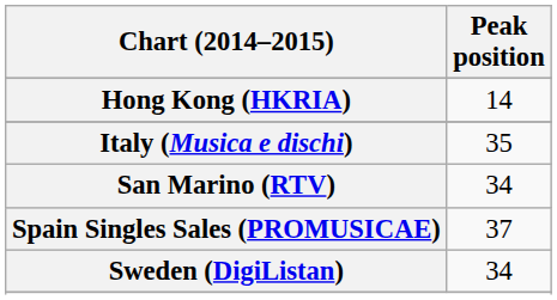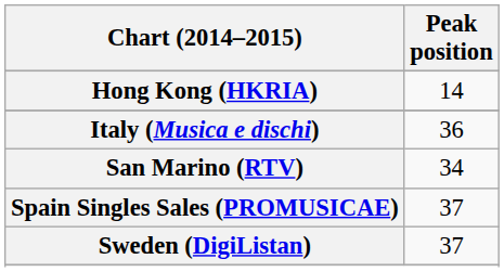 <table class="wikitable sortable plainrowheaders" style="text-align:center;">
 <tr>
 <th scope="col">Chart (2014–2015)</th>
 <th scope="col">Peak<br>position</th>
 </tr>
 <tr>
 </tr>
 <tr>
 </tr>
 <tr>
 <th scope="row">Hong Kong (<a href='#'>HKRIA</a>)</th>
 <td>14</td>
 </tr>
 <tr>
 </tr>
 <tr>
 <th scope="row">Italy (<em><a href='#'>Musica e dischi</a></em>)</th>
-<td>35</td>
+<td>36</td>
 </tr>
 <tr>
 <th scope="row">San Marino (<a href='#'>RTV</a>)</th>
 <td align="center">34</td>
 </tr>
 <tr>
 <th scope="row">Spain Singles Sales (<a href='#'>PROMUSICAE</a>)</th>
 <td align="center">37</td>
 </tr>
 <tr>
 <th scope="row">Sweden (<a href='#'>DigiListan</a>)</th>
-<td align="center">34</td>
+<td align="center">37</td>
 </tr>
 <tr>
 </tr>
 <tr>
 </tr>
 </table>
